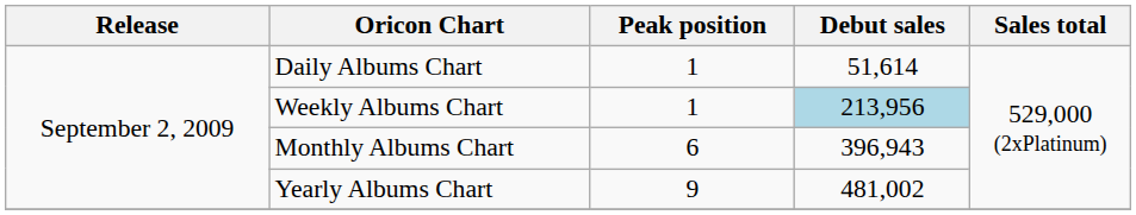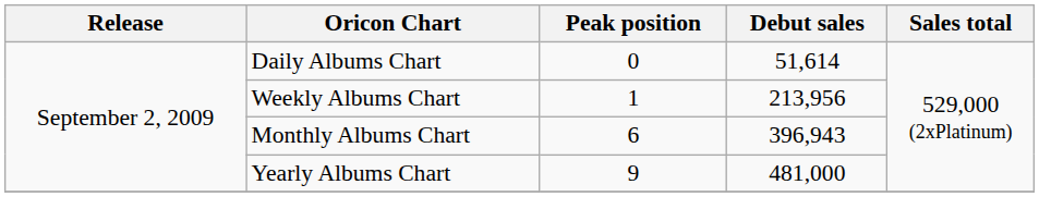 <table class="wikitable" width="700px">
 <tr>
 <th>Release</th>
 <th>Oricon Chart</th>
 <th>Peak position</th>
 <th>Debut sales</th>
 <th>Sales total</th>
 </tr>
 <tr>
 <td align="center" rowspan="4">September 2, 2009</td>
 <td>Daily Albums Chart</td>
-<td align="center">1</td>
+<td align="center">0</td>
 <td align="center">51,614</td>
 <td rowspan="4" align="center">529,000<br><small>(2xPlatinum)</small></td>
 </tr>
 <tr>
 <td>Weekly Albums Chart</td>
 <td align="center">1</td>
-<td align="center" style="background: lightblue;">213,956</td>
+<td align="center">213,956</td>
 </tr>
 <tr>
 <td>Monthly Albums Chart</td>
 <td align="center">6</td>
 <td align="center">396,943</td>
 </tr>
 <tr>
 <td>Yearly Albums Chart</td>
 <td align="center">9</td>
-<td align="center">481,002</td>
+<td align="center">481,000</td>
 </tr>
 <tr>
 </tr>
 </table>
